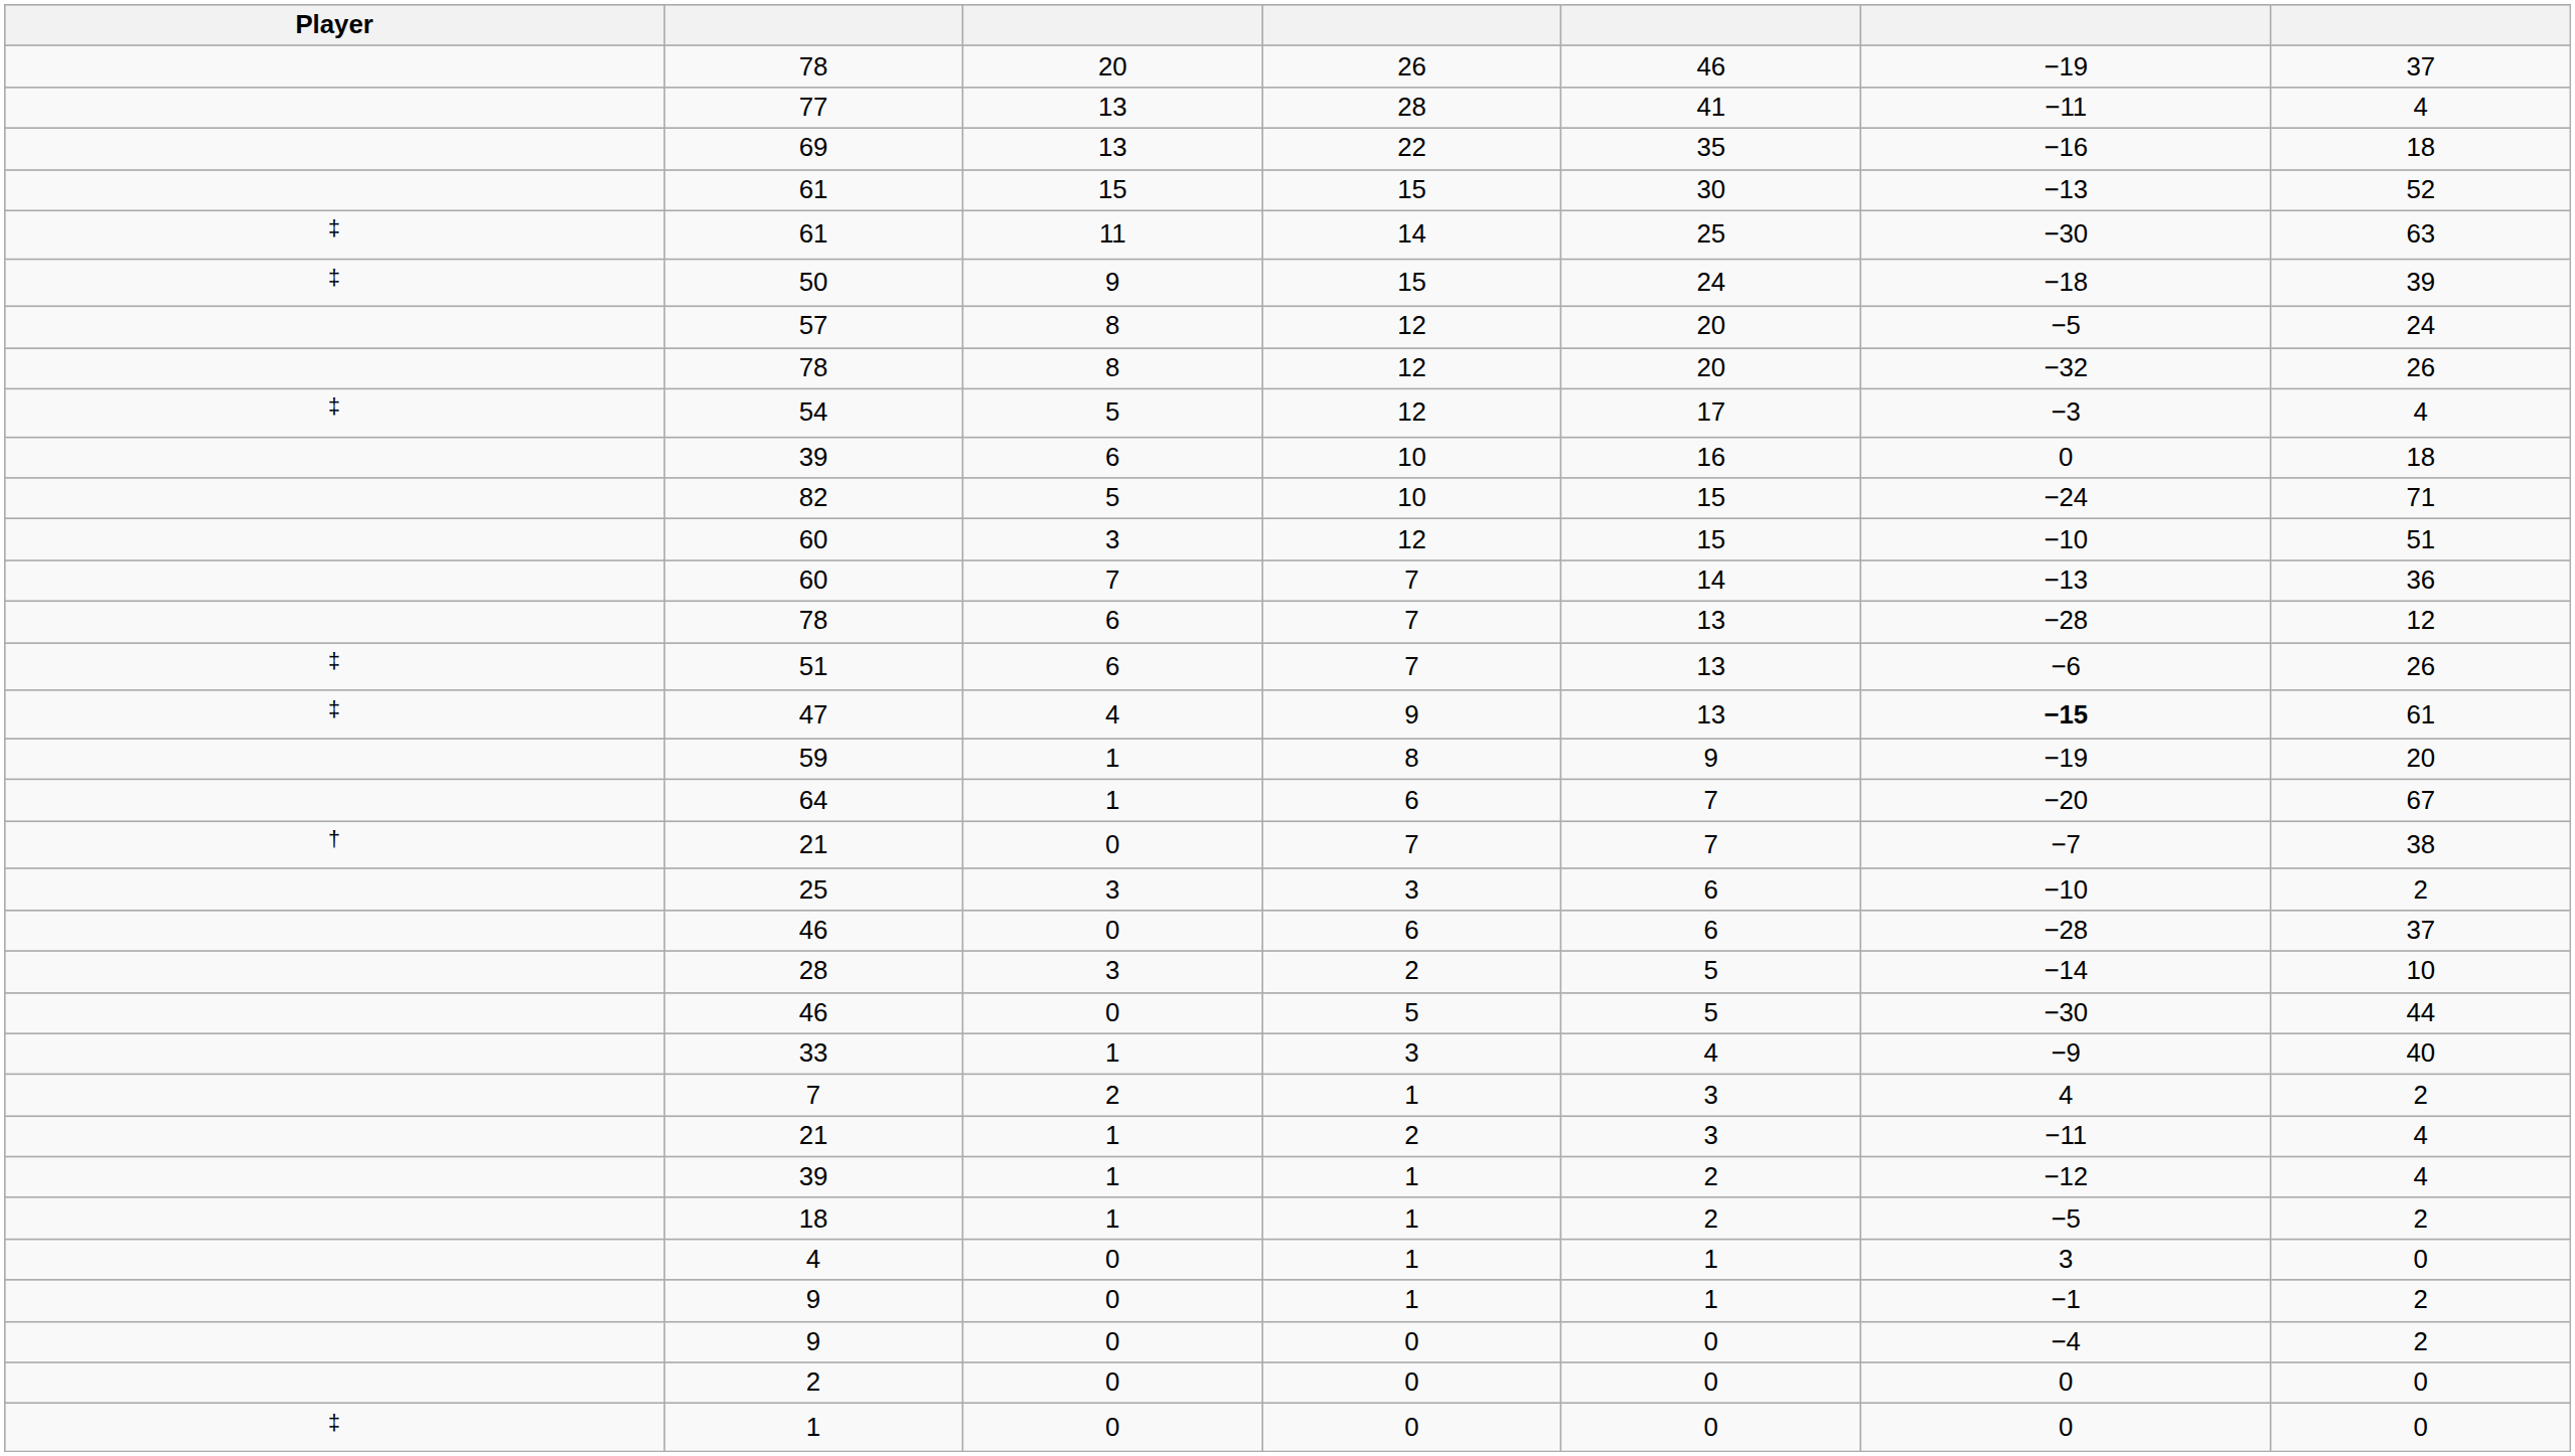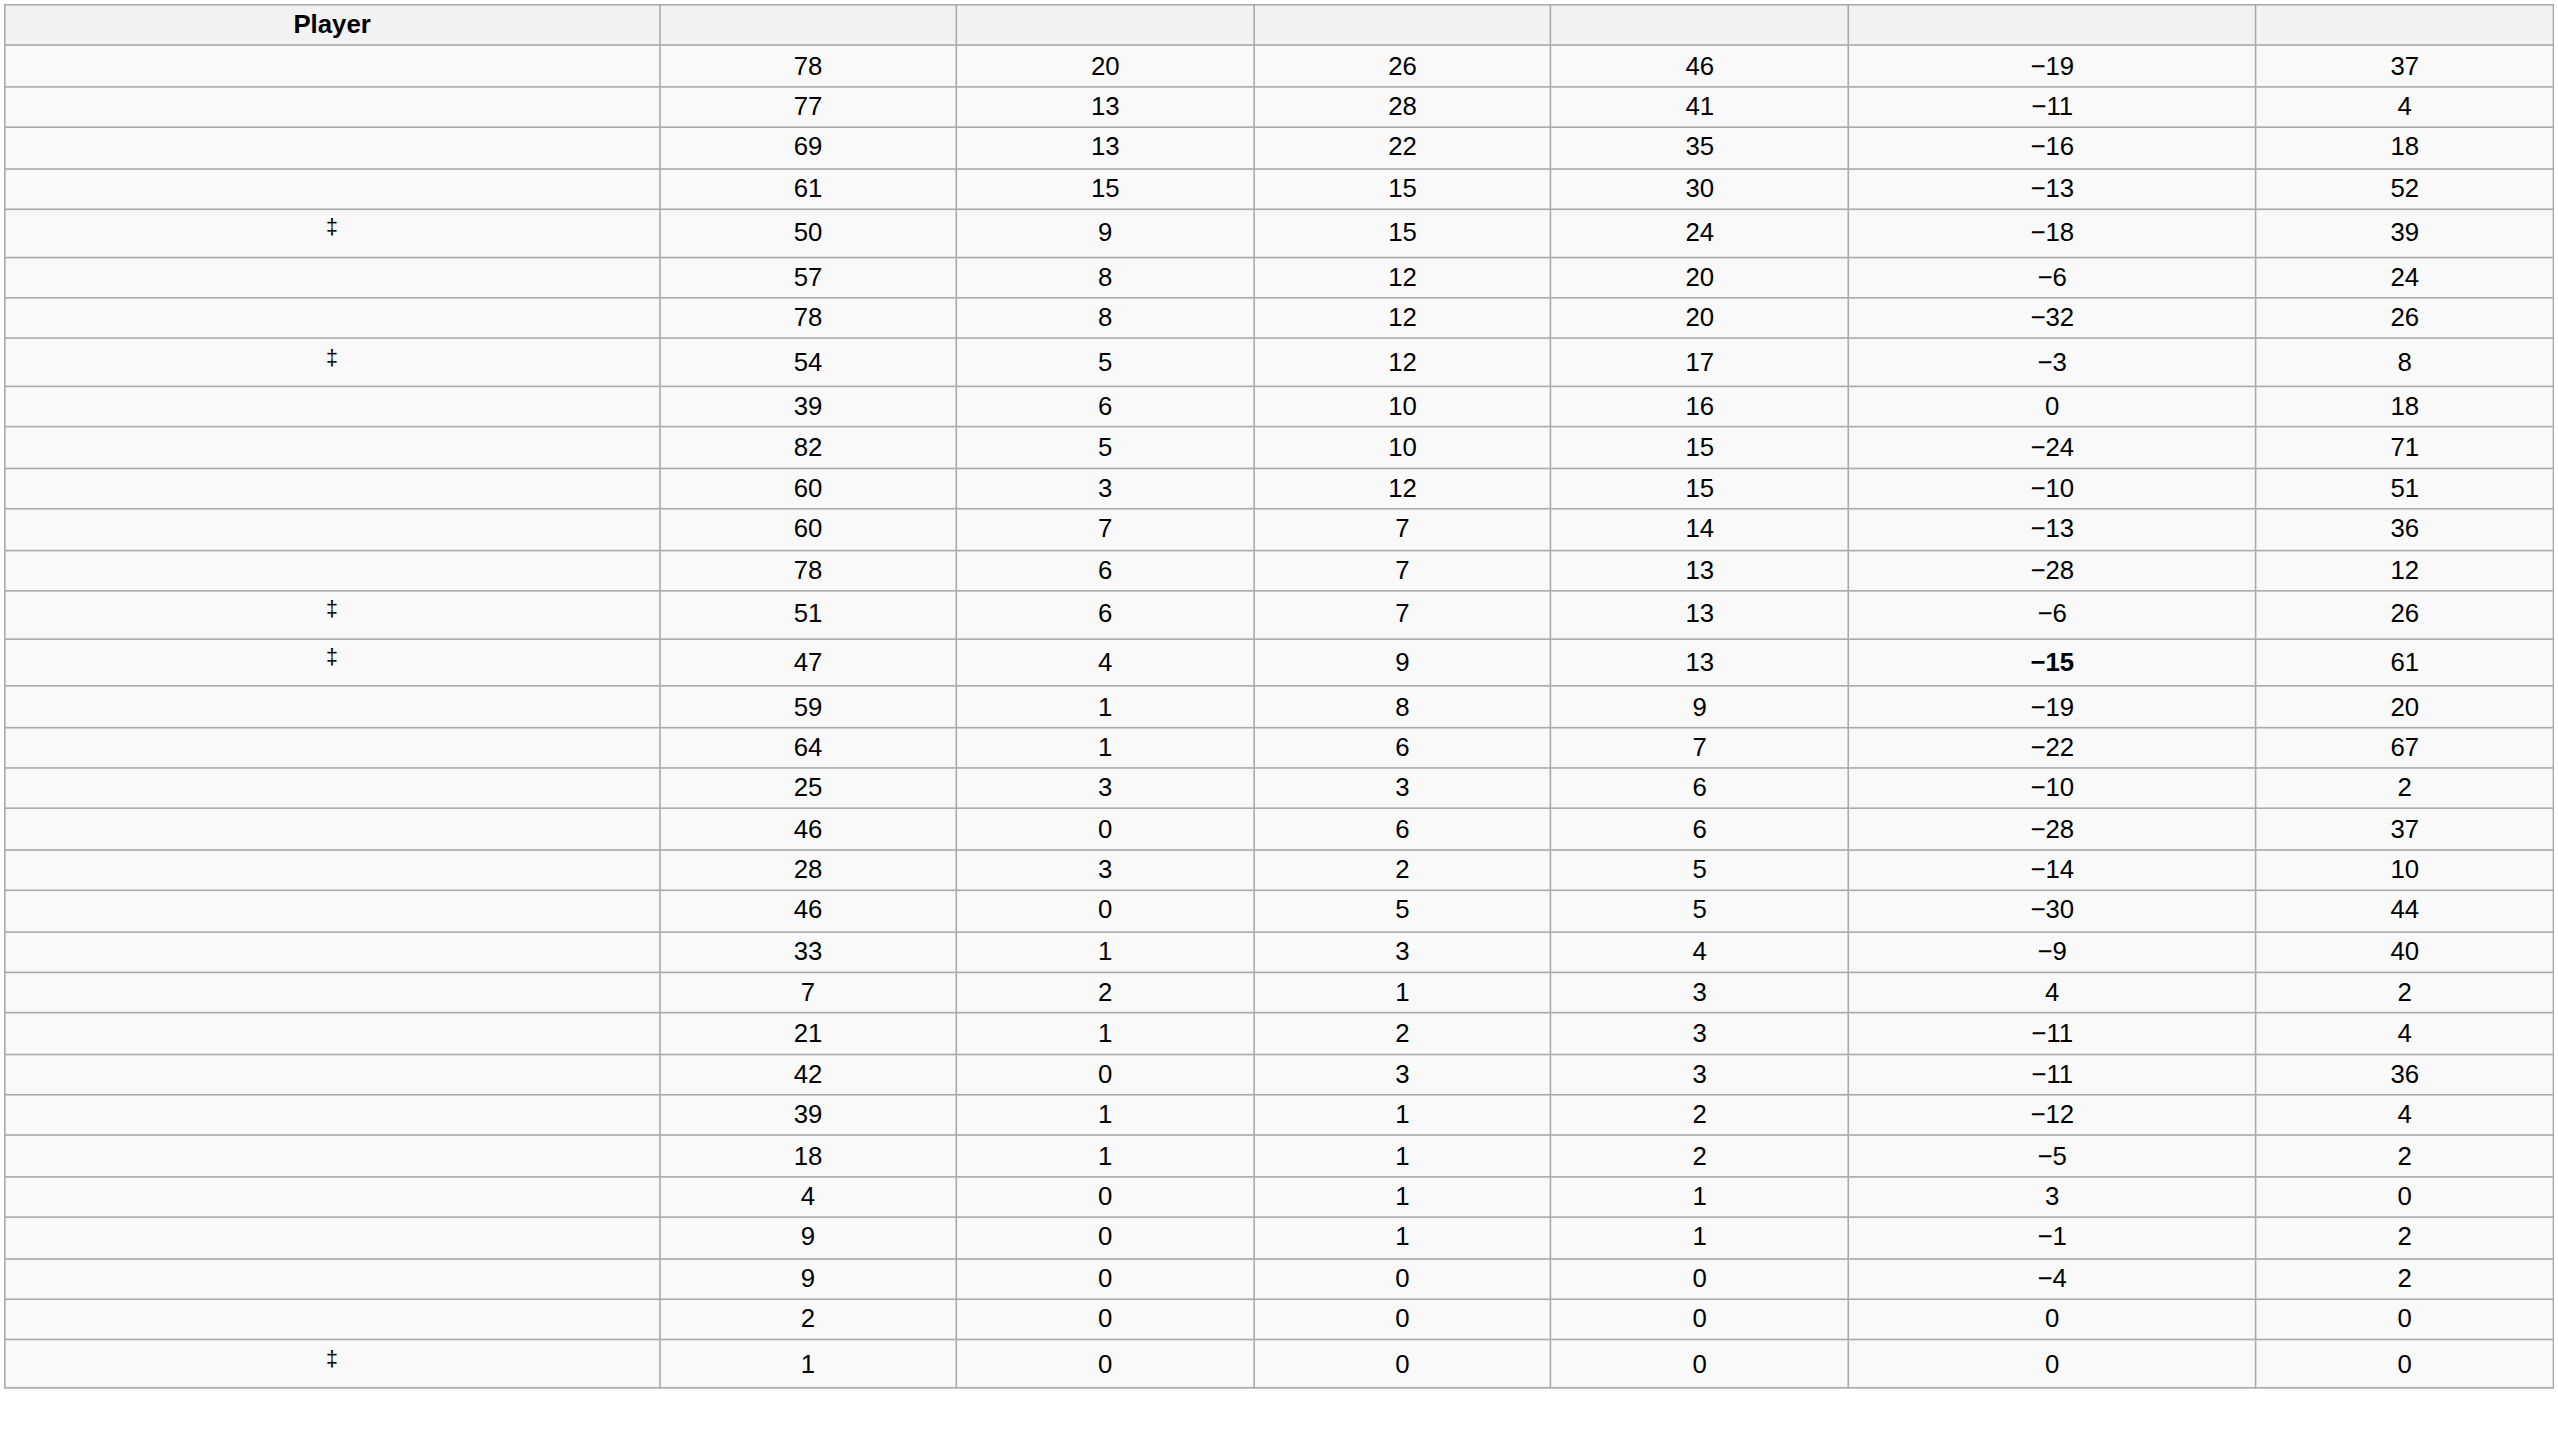 <table class="wikitable sortable" style="width:100%; text-align:center;">
 <tr>
 <th>Player</th>
 <th></th>
 <th></th>
 <th></th>
 <th></th>
 <th data-sort-type="number"></th>
 <th></th>
 </tr>
 <tr>
 <td></td>
 <td>78</td>
 <td>20</td>
 <td>26</td>
 <td>46</td>
 <td>−19</td>
 <td>37</td>
 </tr>
 <tr>
 <td></td>
 <td>77</td>
 <td>13</td>
 <td>28</td>
 <td>41</td>
 <td>−11</td>
 <td>4</td>
 </tr>
 <tr>
 <td></td>
 <td>69</td>
 <td>13</td>
 <td>22</td>
 <td>35</td>
 <td>−16</td>
 <td>18</td>
 </tr>
 <tr>
 <td></td>
 <td>61</td>
 <td>15</td>
 <td>15</td>
 <td>30</td>
 <td>−13</td>
 <td>52</td>
 </tr>
 <tr>
 <td><sup>‡</sup></td>
-<td>61</td>
-<td>11</td>
-<td>14</td>
-<td>25</td>
-<td>−30</td>
-<td>63</td>
-</tr>
-<tr>
-<td><sup>‡</sup></td>
 <td>50</td>
 <td>9</td>
 <td>15</td>
 <td>24</td>
 <td>−18</td>
 <td>39</td>
 </tr>
 <tr>
 <td></td>
 <td>57</td>
 <td>8</td>
 <td>12</td>
 <td>20</td>
-<td>−5</td>
+<td>−6</td>
 <td>24</td>
 </tr>
 <tr>
 <td></td>
 <td>78</td>
 <td>8</td>
 <td>12</td>
 <td>20</td>
 <td>−32</td>
 <td>26</td>
 </tr>
 <tr>
 <td><sup>‡</sup></td>
 <td>54</td>
 <td>5</td>
 <td>12</td>
 <td>17</td>
 <td>−3</td>
-<td>4</td>
+<td>8</td>
 </tr>
 <tr>
 <td></td>
 <td>39</td>
 <td>6</td>
 <td>10</td>
 <td>16</td>
 <td>0</td>
 <td>18</td>
 </tr>
 <tr>
 <td></td>
 <td>82</td>
 <td>5</td>
 <td>10</td>
 <td>15</td>
 <td>−24</td>
 <td>71</td>
 </tr>
 <tr>
 <td></td>
 <td>60</td>
 <td>3</td>
 <td>12</td>
 <td>15</td>
 <td>−10</td>
 <td>51</td>
 </tr>
 <tr>
 <td></td>
 <td>60</td>
 <td>7</td>
 <td>7</td>
 <td>14</td>
 <td>−13</td>
 <td>36</td>
 </tr>
 <tr>
 <td></td>
 <td>78</td>
 <td>6</td>
 <td>7</td>
 <td>13</td>
 <td>−28</td>
 <td>12</td>
 </tr>
 <tr>
 <td><sup>‡</sup></td>
 <td>51</td>
 <td>6</td>
 <td>7</td>
 <td>13</td>
 <td>−6</td>
 <td>26</td>
 </tr>
 <tr>
 <td><sup>‡</sup></td>
 <td>47</td>
 <td>4</td>
 <td>9</td>
 <td>13</td>
 <td><strong>−15</strong></td>
 <td>61</td>
 </tr>
 <tr>
 <td></td>
 <td>59</td>
 <td>1</td>
 <td>8</td>
 <td>9</td>
 <td>−19</td>
 <td>20</td>
 </tr>
 <tr>
 <td></td>
 <td>64</td>
 <td>1</td>
 <td>6</td>
 <td>7</td>
-<td>−20</td>
+<td>−22</td>
 <td>67</td>
-</tr>
-<tr>
-<td><sup>†</sup></td>
-<td>21</td>
-<td>0</td>
-<td>7</td>
-<td>7</td>
-<td>−7</td>
-<td>38</td>
 </tr>
 <tr>
 <td></td>
 <td>25</td>
 <td>3</td>
 <td>3</td>
 <td>6</td>
 <td>−10</td>
 <td>2</td>
 </tr>
 <tr>
 <td></td>
 <td>46</td>
 <td>0</td>
 <td>6</td>
 <td>6</td>
 <td>−28</td>
 <td>37</td>
 </tr>
 <tr>
 <td></td>
 <td>28</td>
 <td>3</td>
 <td>2</td>
 <td>5</td>
 <td>−14</td>
 <td>10</td>
 </tr>
 <tr>
 <td></td>
 <td>46</td>
 <td>0</td>
 <td>5</td>
 <td>5</td>
 <td>−30</td>
 <td>44</td>
 </tr>
 <tr>
 <td></td>
 <td>33</td>
 <td>1</td>
 <td>3</td>
 <td>4</td>
 <td>−9</td>
 <td>40</td>
 </tr>
 <tr>
 <td></td>
 <td>7</td>
 <td>2</td>
 <td>1</td>
 <td>3</td>
 <td>4</td>
 <td>2</td>
 </tr>
 <tr>
 <td></td>
 <td>21</td>
 <td>1</td>
 <td>2</td>
 <td>3</td>
 <td>−11</td>
 <td>4</td>
 </tr>
 <tr>
 <td></td>
+<td>42</td>
+<td>0</td>
+<td>3</td>
+<td>3</td>
+<td>−11</td>
+<td>36</td>
+</tr>
+<tr>
+<td></td>
 <td>39</td>
 <td>1</td>
 <td>1</td>
 <td>2</td>
 <td>−12</td>
 <td>4</td>
 </tr>
 <tr>
 <td></td>
 <td>18</td>
 <td>1</td>
 <td>1</td>
 <td>2</td>
 <td>−5</td>
 <td>2</td>
 </tr>
 <tr>
 <td></td>
 <td>4</td>
 <td>0</td>
 <td>1</td>
 <td>1</td>
 <td>3</td>
 <td>0</td>
 </tr>
 <tr>
 <td></td>
 <td>9</td>
 <td>0</td>
 <td>1</td>
 <td>1</td>
 <td>−1</td>
 <td>2</td>
 </tr>
 <tr>
 <td></td>
 <td>9</td>
 <td>0</td>
 <td>0</td>
 <td>0</td>
 <td>−4</td>
 <td>2</td>
 </tr>
 <tr>
 <td></td>
 <td>2</td>
 <td>0</td>
 <td>0</td>
 <td>0</td>
 <td>0</td>
 <td>0</td>
 </tr>
 <tr>
 <td><sup>‡</sup></td>
 <td>1</td>
 <td>0</td>
 <td>0</td>
 <td>0</td>
 <td>0</td>
 <td>0</td>
 </tr>
 </table>
